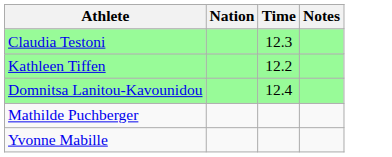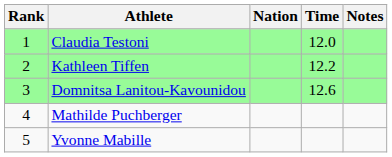 <table class="wikitable sortable" style="text-align:center">
 <tr>
+<th>Rank</th>
 <th>Athlete</th>
 <th>Nation</th>
 <th>Time</th>
 <th>Notes</th>
 </tr>
 <tr bgcolor=palegreen>
+<td>1</td>
 <td align=left><a href='#'>Claudia Testoni</a></td>
 <td align=left></td>
-<td>12.3</td>
+<td>12.0</td>
 <td></td>
 </tr>
 <tr bgcolor=palegreen>
+<td>2</td>
 <td align=left><a href='#'>Kathleen Tiffen</a></td>
 <td align=left></td>
 <td>12.2</td>
 <td></td>
 </tr>
 <tr bgcolor=palegreen>
+<td>3</td>
 <td align=left><a href='#'>Domnitsa Lanitou-Kavounidou</a></td>
 <td align=left></td>
-<td>12.4</td>
+<td>12.6</td>
 <td></td>
 </tr>
 <tr>
+<td>4</td>
 <td align=left><a href='#'>Mathilde Puchberger</a></td>
 <td align=left></td>
 <td></td>
 <td></td>
 </tr>
 <tr>
+<td>5</td>
 <td align=left><a href='#'>Yvonne Mabille</a></td>
 <td align=left></td>
 <td></td>
 <td></td>
 </tr>
 </table>
